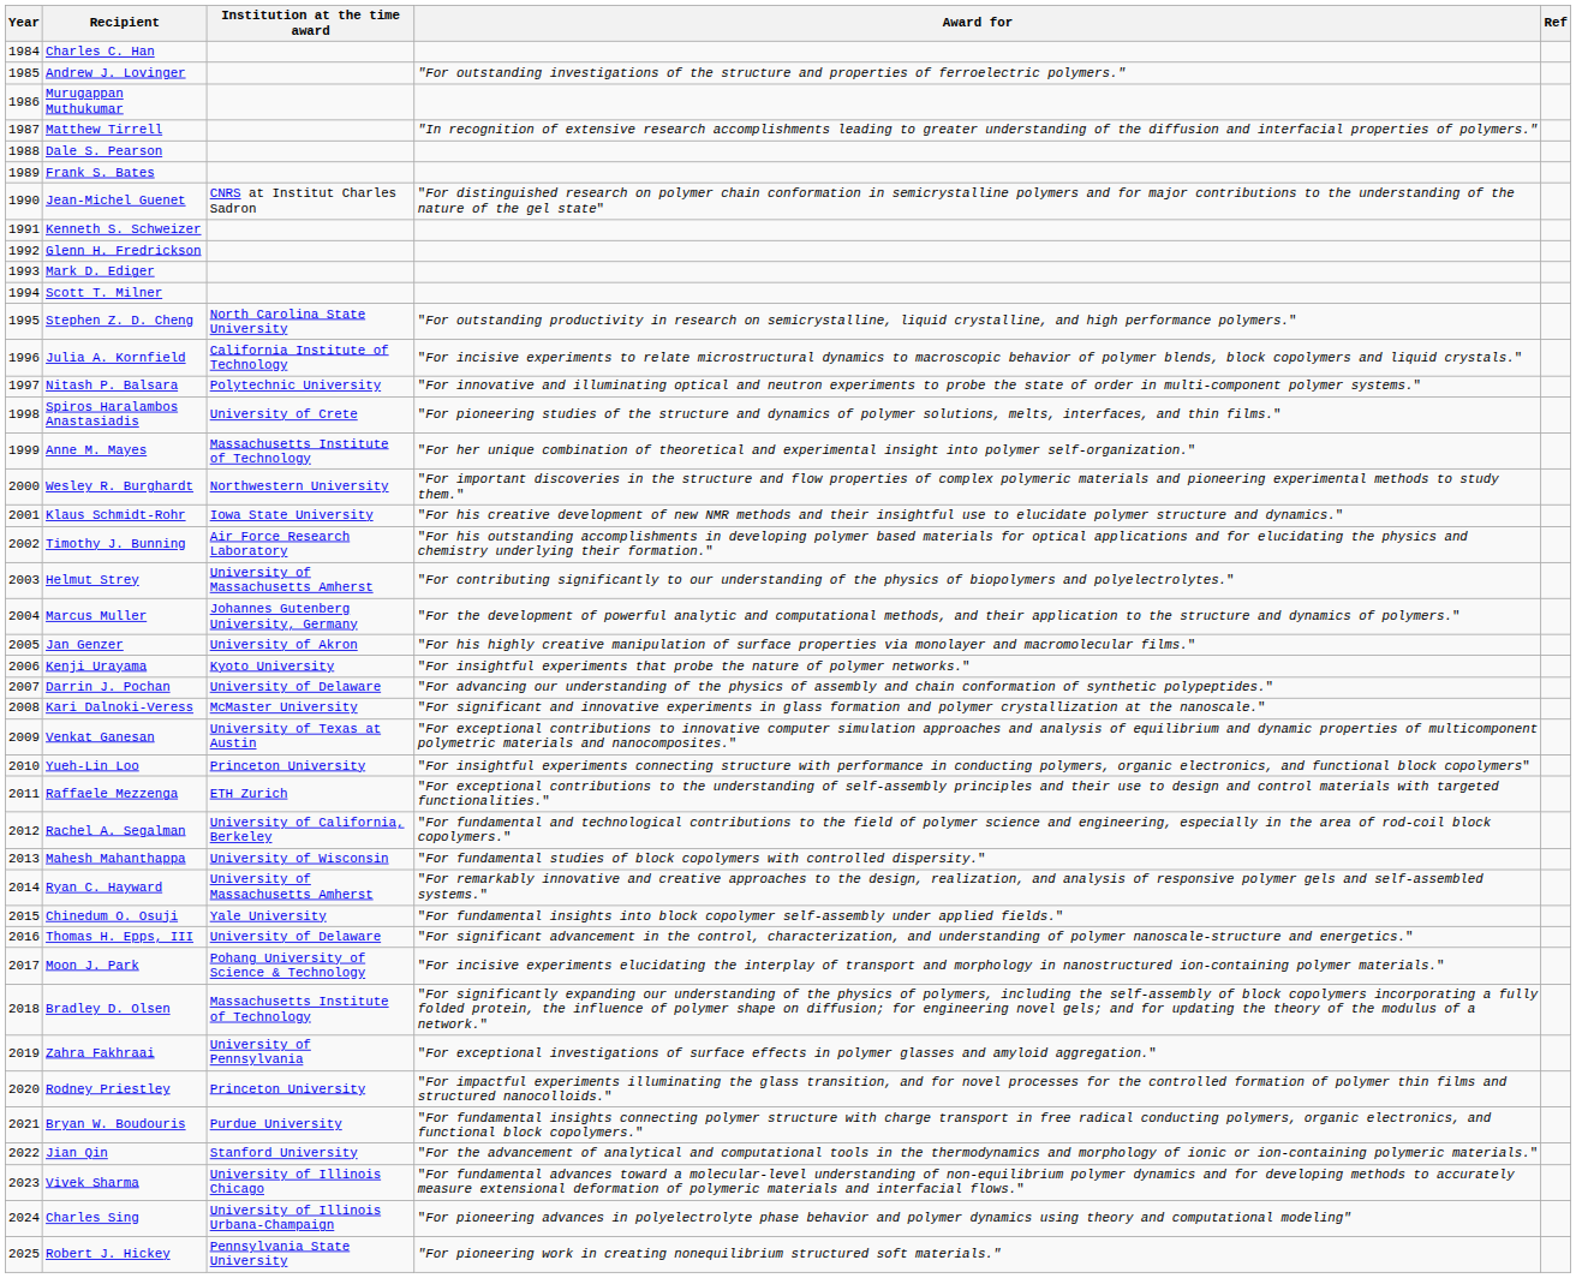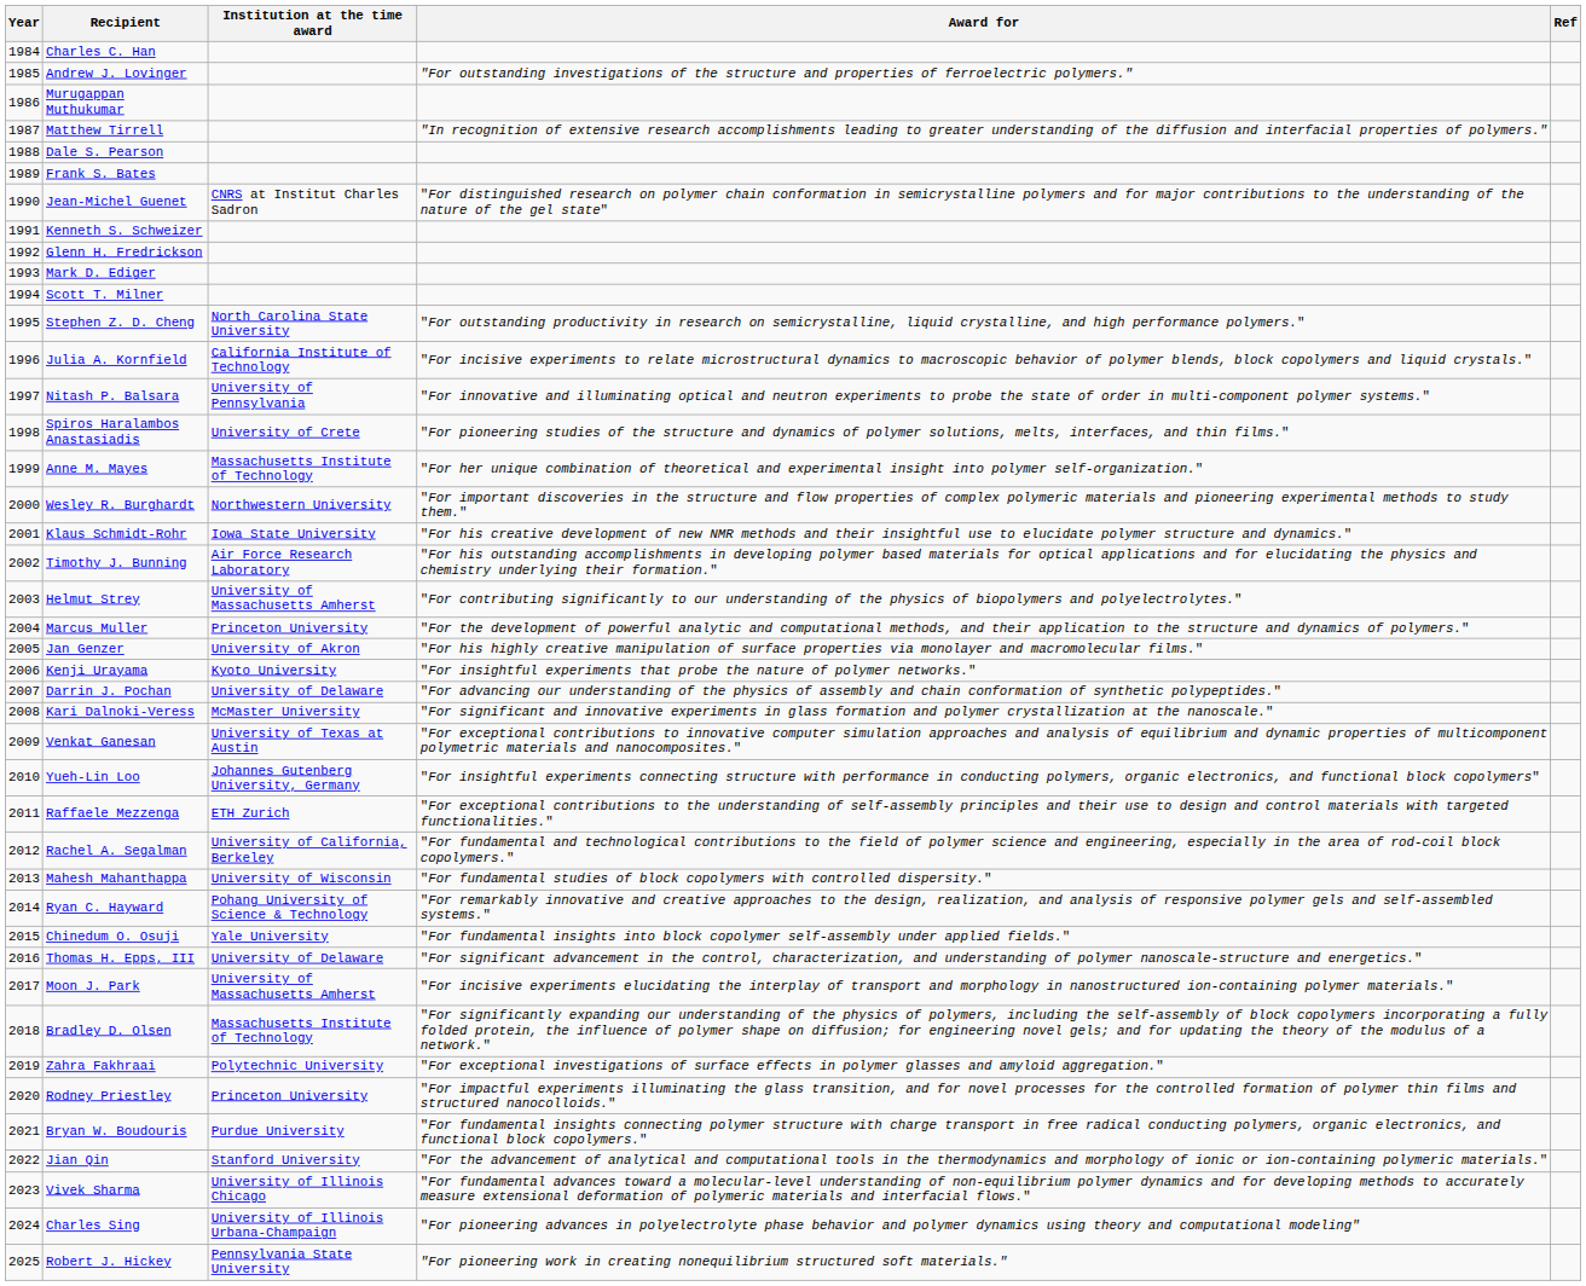 <table class="wikitable">
 <tr>
 <th>Year</th>
 <th>Recipient</th>
 <th>Institution at the time award</th>
 <th>Award for</th>
 <th>Ref</th>
 </tr>
 <tr>
 <td>1984</td>
 <td><a href='#'>Charles C. Han</a></td>
 <td></td>
 <td></td>
 <td></td>
 </tr>
 <tr>
 <td>1985</td>
 <td><a href='#'>Andrew J. Lovinger</a></td>
 <td></td>
 <td><em>"For outstanding investigations of the structure and properties of ferroelectric polymers."</em></td>
 <td></td>
 </tr>
 <tr>
 <td>1986</td>
 <td><a href='#'>Murugappan Muthukumar</a></td>
 <td></td>
 <td></td>
 <td></td>
 </tr>
 <tr>
 <td>1987</td>
 <td><a href='#'>Matthew Tirrell</a></td>
 <td></td>
 <td><em>"In recognition of extensive research accomplishments leading to greater understanding of the diffusion and interfacial properties of polymers."</em></td>
 <td></td>
 </tr>
 <tr>
 <td>1988</td>
 <td><a href='#'>Dale S. Pearson</a></td>
 <td></td>
 <td></td>
 <td></td>
 </tr>
 <tr>
 <td>1989</td>
 <td><a href='#'>Frank S. Bates</a></td>
 <td></td>
 <td></td>
 <td></td>
 </tr>
 <tr>
 <td>1990</td>
 <td><a href='#'>Jean-Michel Guenet</a></td>
 <td><a href='#'>CNRS</a> at Institut Charles Sadron</td>
 <td>"<em>For distinguished research on polymer chain conformation in semicrystalline polymers and for major contributions to the understanding of the nature of the gel state</em>"</td>
 <td></td>
 </tr>
 <tr>
 <td>1991</td>
 <td><a href='#'>Kenneth S. Schweizer</a></td>
 <td></td>
 <td></td>
 <td></td>
 </tr>
 <tr>
 <td>1992</td>
 <td><a href='#'>Glenn H. Fredrickson</a></td>
 <td></td>
 <td></td>
 <td></td>
 </tr>
 <tr>
 <td>1993</td>
 <td><a href='#'>Mark D. Ediger</a></td>
 <td></td>
 <td></td>
 <td></td>
 </tr>
 <tr>
 <td>1994</td>
 <td><a href='#'>Scott T. Milner</a></td>
 <td></td>
 <td></td>
 <td></td>
 </tr>
 <tr>
 <td>1995</td>
 <td><a href='#'>Stephen Z. D. Cheng</a></td>
 <td><a href='#'>North Carolina State University</a></td>
 <td>"<em>For outstanding productivity in research on semicrystalline, liquid crystalline, and high performance polymers.</em>"</td>
 <td></td>
 </tr>
 <tr>
 <td>1996</td>
 <td><a href='#'>Julia A. Kornfield</a></td>
 <td><a href='#'>California Institute of Technology</a></td>
 <td>"<em>For incisive experiments to relate microstructural dynamics to macroscopic behavior of polymer blends, block copolymers and liquid crystals.</em>"</td>
 <td></td>
 </tr>
 <tr>
 <td>1997</td>
 <td><a href='#'>Nitash P. Balsara</a></td>
-<td><a href='#'>Polytechnic University</a></td>
+<td><a href='#'>University of Pennsylvania</a></td>
 <td>"<em>For innovative and illuminating optical and neutron experiments to probe the state of order in multi-component polymer systems.</em>"</td>
 <td></td>
 </tr>
 <tr>
 <td>1998</td>
 <td><a href='#'>Spiros Haralambos Anastasiadis</a></td>
 <td><a href='#'>University of Crete</a></td>
 <td>"<em>For pioneering studies of the structure and dynamics of polymer solutions, melts, interfaces, and thin films.</em>"</td>
 <td></td>
 </tr>
 <tr>
 <td>1999</td>
 <td><a href='#'>Anne M. Mayes</a></td>
 <td><a href='#'>Massachusetts Institute of Technology</a></td>
 <td>"<em>For her unique combination of theoretical and experimental insight into polymer self-organization.</em>"</td>
 <td></td>
 </tr>
 <tr>
 <td>2000</td>
 <td><a href='#'>Wesley R. Burghardt</a></td>
 <td><a href='#'>Northwestern University</a></td>
 <td>"<em>For important discoveries in the structure and flow properties of complex polymeric materials and pioneering experimental methods to study them.</em>"</td>
 <td></td>
 </tr>
 <tr>
 <td>2001</td>
 <td><a href='#'>Klaus Schmidt-Rohr</a></td>
 <td><a href='#'>Iowa State University</a></td>
 <td>"<em>For his creative development of new NMR methods and their insightful use to elucidate polymer structure and dynamics.</em>"</td>
 <td></td>
 </tr>
 <tr>
 <td>2002</td>
 <td><a href='#'>Timothy J. Bunning</a></td>
 <td><a href='#'>Air Force Research Laboratory</a></td>
 <td>"<em>For his outstanding accomplishments in developing polymer based materials for optical applications and for elucidating the physics and chemistry underlying their formation.</em>"</td>
 <td></td>
 </tr>
 <tr>
 <td>2003</td>
 <td><a href='#'>Helmut Strey</a></td>
 <td><a href='#'>University of Massachusetts Amherst</a></td>
 <td>"<em>For contributing significantly to our understanding of the physics of biopolymers and polyelectrolytes.</em>"</td>
 <td></td>
 </tr>
 <tr>
 <td>2004</td>
 <td><a href='#'>Marcus Muller</a></td>
-<td><a href='#'>Johannes Gutenberg University, Germany</a></td>
+<td><a href='#'>Princeton University</a></td>
 <td>"<em>For the development of powerful analytic and computational methods, and their application to the structure and dynamics of polymers.</em>"</td>
 <td></td>
 </tr>
 <tr>
 <td>2005</td>
 <td><a href='#'>Jan Genzer</a></td>
 <td><a href='#'>University of Akron</a></td>
 <td>"<em>For his highly creative manipulation of surface properties via monolayer and macromolecular films.</em>"</td>
 <td></td>
 </tr>
 <tr>
 <td>2006</td>
 <td><a href='#'>Kenji Urayama</a></td>
 <td><a href='#'>Kyoto University</a></td>
 <td>"<em>For insightful experiments that probe the nature of polymer networks.</em>"</td>
 <td></td>
 </tr>
 <tr>
 <td>2007</td>
 <td><a href='#'>Darrin J. Pochan</a></td>
 <td><a href='#'>University of Delaware</a></td>
 <td>"<em>For advancing our understanding of the physics of assembly and chain conformation of synthetic polypeptides.</em>"</td>
 <td></td>
 </tr>
 <tr>
 <td>2008</td>
 <td><a href='#'>Kari Dalnoki-Veress</a></td>
 <td><a href='#'>McMaster University</a></td>
 <td>"<em>For significant and innovative experiments in glass formation and polymer crystallization at the nanoscale.</em>"</td>
 <td></td>
 </tr>
 <tr>
 <td>2009</td>
 <td><a href='#'>Venkat Ganesan</a></td>
 <td><a href='#'>University of Texas at Austin</a></td>
 <td>"<em>For exceptional contributions to innovative computer simulation approaches and analysis of equilibrium and dynamic properties of multicomponent polymetric materials and nanocomposites.</em>"</td>
 <td></td>
 </tr>
 <tr>
 <td>2010</td>
 <td><a href='#'>Yueh-Lin Loo</a></td>
-<td><a href='#'>Princeton University</a></td>
+<td><a href='#'>Johannes Gutenberg University, Germany</a></td>
 <td>"<em>For insightful experiments connecting structure with performance in conducting polymers, organic electronics, and functional block copolymers</em>"</td>
 <td></td>
 </tr>
 <tr>
 <td>2011</td>
 <td><a href='#'>Raffaele Mezzenga</a></td>
 <td><a href='#'>ETH Zurich</a></td>
 <td>"<em>For exceptional contributions to the understanding of self-assembly principles and their use to design and control materials with targeted functionalities.</em>"</td>
 <td></td>
 </tr>
 <tr>
 <td>2012</td>
 <td><a href='#'>Rachel A. Segalman</a></td>
 <td><a href='#'>University of California, Berkeley</a></td>
 <td>"<em>For fundamental and technological contributions to the field of polymer science and engineering, especially in the area of rod-coil block copolymers.</em>"</td>
 <td></td>
 </tr>
 <tr>
 <td>2013</td>
 <td><a href='#'>Mahesh Mahanthappa</a></td>
 <td><a href='#'>University of Wisconsin</a></td>
 <td>"<em>For fundamental studies of block copolymers with controlled dispersity.</em>"</td>
 <td></td>
 </tr>
 <tr>
 <td>2014</td>
 <td><a href='#'>Ryan C. Hayward</a></td>
-<td><a href='#'>University of Massachusetts Amherst</a></td>
+<td><a href='#'>Pohang University of Science & Technology</a></td>
 <td>"<em>For remarkably innovative and creative approaches to the design, realization, and analysis of responsive polymer gels and self-assembled systems.</em>"</td>
 <td></td>
 </tr>
 <tr>
 <td>2015</td>
 <td><a href='#'>Chinedum O. Osuji</a></td>
 <td><a href='#'>Yale University</a></td>
 <td>"<em>For fundamental insights into block copolymer self-assembly under applied fields.</em>"</td>
 <td></td>
 </tr>
 <tr>
 <td>2016</td>
 <td><a href='#'>Thomas H. Epps, III</a></td>
 <td><a href='#'>University of Delaware</a></td>
 <td>"<em>For significant advancement in the control, characterization, and understanding of polymer nanoscale-structure and energetics.</em>"</td>
 <td></td>
 </tr>
 <tr>
 <td>2017</td>
 <td><a href='#'>Moon J. Park</a></td>
-<td><a href='#'>Pohang University of Science & Technology</a></td>
+<td><a href='#'>University of Massachusetts Amherst</a></td>
 <td>"<em>For incisive experiments elucidating the interplay of transport and morphology in nanostructured ion-containing polymer materials.</em>"</td>
 <td></td>
 </tr>
 <tr>
 <td>2018</td>
 <td><a href='#'>Bradley D. Olsen</a></td>
 <td><a href='#'>Massachusetts Institute of Technology</a></td>
 <td>"<em>For significantly expanding our understanding of the physics of polymers, including the self-assembly of block copolymers incorporating a fully folded protein, the influence of polymer shape on diffusion; for engineering novel gels; and for updating the theory of the modulus of a network.</em>"</td>
 <td></td>
 </tr>
 <tr>
 <td>2019</td>
 <td><a href='#'>Zahra Fakhraai</a></td>
-<td><a href='#'>University of Pennsylvania</a></td>
+<td><a href='#'>Polytechnic University</a></td>
 <td>"<em>For exceptional investigations of surface effects in polymer glasses and amyloid aggregation.</em>"</td>
 <td></td>
 </tr>
 <tr>
 <td>2020</td>
 <td><a href='#'>Rodney Priestley</a></td>
 <td><a href='#'>Princeton University</a></td>
 <td>"<em>For impactful experiments illuminating the glass transition, and for novel processes for the controlled formation of polymer thin films and structured nanocolloids.</em>"</td>
 <td></td>
 </tr>
 <tr>
 <td>2021</td>
 <td><a href='#'>Bryan W. Boudouris</a></td>
 <td><a href='#'>Purdue University</a></td>
 <td>"<em>For fundamental insights connecting polymer structure with charge transport in free radical conducting polymers, organic electronics, and functional block copolymers.</em>"</td>
 <td></td>
 </tr>
 <tr>
 <td>2022</td>
 <td><a href='#'>Jian Qin</a></td>
 <td><a href='#'>Stanford University</a></td>
 <td>"<em>For the advancement of analytical and computational tools in the thermodynamics and morphology of ionic or ion-containing polymeric materials.</em>"</td>
 <td></td>
 </tr>
 <tr>
 <td>2023</td>
 <td><a href='#'>Vivek Sharma</a></td>
 <td><a href='#'>University of Illinois Chicago</a></td>
 <td>"<em>For fundamental advances toward a molecular-level understanding of non-equilibrium polymer dynamics and for developing methods to accurately measure extensional deformation of polymeric materials and interfacial flows.</em>"</td>
 <td></td>
 </tr>
 <tr>
 <td>2024</td>
 <td><a href='#'>Charles Sing</a></td>
 <td><a href='#'>University of Illinois Urbana-Champaign</a></td>
 <td>"<em>For pioneering advances in polyelectrolyte phase behavior and polymer dynamics using theory and computational modeling"</em></td>
 <td></td>
 </tr>
 <tr>
 <td>2025</td>
 <td><a href='#'>Robert J. Hickey</a></td>
 <td><a href='#'>Pennsylvania State University</a></td>
 <td><em>"For pioneering work in creating nonequilibrium structured soft materials."</em></td>
 <td></td>
 </tr>
 </table>
